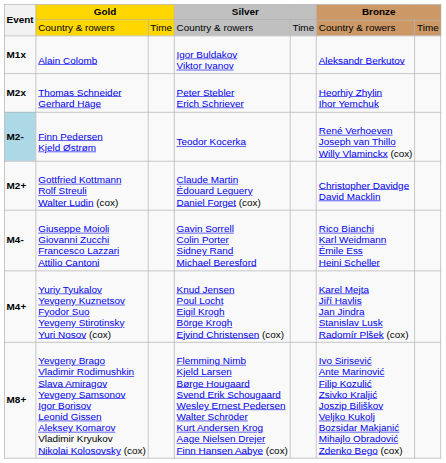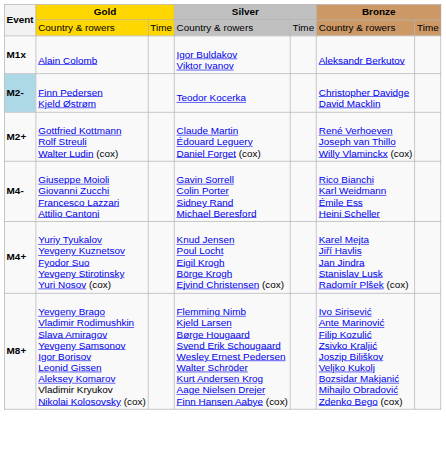 <table class="wikitable">
 <tr>
 <th rowspan="2">Event</th>
 <th colspan="2" style="background:gold;">Gold</th>
 <th colspan="2" style="background:silver;">Silver</th>
 <th colspan="2" style="background:#c96;">Bronze</th>
 </tr>
 <tr>
 <td style="background:gold;">Country & rowers</td>
 <td style="background:gold;">Time</td>
 <td style="background:silver;">Country & rowers</td>
 <td style="background:silver;">Time</td>
 <td style="background:#c96;">Country & rowers</td>
 <td style="background:#c96;">Time</td>
 </tr>
 <tr>
 <td><strong>M1x</strong></td>
 <td> <br> <a href='#'>Alain Colomb</a></td>
 <td></td>
 <td> <br> <a href='#'>Igor Buldakov</a> <br> <a href='#'>Viktor Ivanov</a></td>
 <td></td>
 <td> <br> <a href='#'>Aleksandr Berkutov</a></td>
 <td></td>
 </tr>
 <tr>
-<td><strong>M2x</strong></td>
-<td> <br> <a href='#'>Thomas Schneider</a> <br> <a href='#'>Gerhard Häge</a></td>
-<td></td>
-<td> <br> <a href='#'>Peter Stebler</a> <br> <a href='#'>Erich Schriever</a></td>
-<td></td>
-<td> <br> <a href='#'>Heorhiy Zhylin</a> <br> <a href='#'>Ihor Yemchuk</a></td>
-<td></td>
-</tr>
-<tr>
 <td style="background: lightblue;"><strong>M2-</strong></td>
 <td> <br> <a href='#'>Finn Pedersen</a> <br> <a href='#'>Kjeld Østrøm</a></td>
 <td></td>
 <td> <br> <a href='#'>Teodor Kocerka</a></td>
 <td></td>
-<td> <br> <a href='#'>René Verhoeven</a> <br> <a href='#'>Joseph van Thillo</a> <br> <a href='#'>Willy Vlaminckx</a> (cox)</td>
+<td> <br> <a href='#'>Christopher Davidge</a> <br> <a href='#'>David Macklin</a></td>
 <td></td>
 </tr>
 <tr>
 <td><strong>M2+</strong></td>
 <td> <br> <a href='#'>Gottfried Kottmann</a> <br> <a href='#'>Rolf Streuli</a> <br> <a href='#'>Walter Ludin</a> (cox)</td>
 <td></td>
 <td> <br> <a href='#'>Claude Martin</a> <br> <a href='#'>Édouard Leguery</a> <br> <a href='#'>Daniel Forget</a> (cox)</td>
 <td></td>
-<td> <br> <a href='#'>Christopher Davidge</a> <br> <a href='#'>David Macklin</a></td>
+<td> <br> <a href='#'>René Verhoeven</a> <br> <a href='#'>Joseph van Thillo</a> <br> <a href='#'>Willy Vlaminckx</a> (cox)</td>
 <td></td>
 </tr>
 <tr>
 <td><strong>M4-</strong></td>
 <td> <br> <a href='#'>Giuseppe Moioli</a> <br> <a href='#'>Giovanni Zucchi</a> <br> <a href='#'>Francesco Lazzari</a> <br> <a href='#'>Attilio Cantoni</a></td>
 <td></td>
 <td> <br> <a href='#'>Gavin Sorrell</a> <br> <a href='#'>Colin Porter</a> <br> <a href='#'>Sidney Rand</a> <br> <a href='#'>Michael Beresford</a></td>
 <td></td>
 <td> <br> <a href='#'>Rico Bianchi</a> <br> <a href='#'>Karl Weidmann</a> <br> <a href='#'>Émile Ess</a> <br> <a href='#'>Heini Scheller</a></td>
 <td></td>
 </tr>
 <tr>
 <td><strong>M4+</strong></td>
 <td> <br> <a href='#'>Yuriy Tyukalov</a> <br> <a href='#'>Yevgeny Kuznetsov</a> <br> <a href='#'>Fyodor Suo</a> <br> <a href='#'>Yevgeny Stirotinsky</a> <br> <a href='#'>Yuri Nosov</a> (cox)</td>
 <td></td>
 <td> <br> <a href='#'>Knud Jensen</a> <br> <a href='#'>Poul Locht</a> <br> <a href='#'>Eigil Krogh</a> <br> <a href='#'>Börge Krogh</a> <br> <a href='#'>Ejvind Christensen</a> (cox)</td>
 <td></td>
 <td> <br> <a href='#'>Karel Mejta</a> <br> <a href='#'>Jiří Havlis</a> <br> <a href='#'>Jan Jindra</a> <br> <a href='#'>Stanislav Lusk</a> <br> <a href='#'>Radomír Plšek</a> (cox)</td>
 <td></td>
 </tr>
 <tr>
 <td><strong>M8+</strong></td>
 <td> <br> <a href='#'>Yevgeny Brago</a> <br> <a href='#'>Vladimir Rodimushkin</a> <br> <a href='#'>Slava Amiragov</a> <br> <a href='#'>Yevgeny Samsonov</a> <br> <a href='#'>Igor Borisov</a> <br> <a href='#'>Leonid Gissen</a> <br> <a href='#'>Aleksey Komarov</a> <br> Vladimir Kryukov <br> <a href='#'>Nikolai Kolosovsky</a> (cox)</td>
 <td></td>
 <td> <br> <a href='#'>Flemming Nimb</a> <br> <a href='#'>Kjeld Larsen</a> <br> <a href='#'>Børge Hougaard</a> <br> <a href='#'>Svend Erik Schougaard</a> <br> <a href='#'>Wesley Ernest Pedersen</a> <br> <a href='#'>Walter Schröder</a> <br> <a href='#'>Kurt Andersen Krog</a> <br> <a href='#'>Aage Nielsen Drejer</a> <br> <a href='#'>Finn Hansen Aabye</a> (cox)</td>
 <td></td>
 <td> <br> <a href='#'>Ivo Sirisević</a> <br> <a href='#'>Ante Marinović</a> <br> <a href='#'>Filip Kozulić</a> <br> <a href='#'>Zsivko Kraljić</a> <br> <a href='#'>Joszip Biliškov</a> <br> <a href='#'>Veljko Kukolj</a> <br> <a href='#'>Bozsidar Makjanić</a> <br> <a href='#'>Mihajlo Obradović</a> <br> <a href='#'>Zdenko Bego</a> (cox)</td>
 <td></td>
 </tr>
 </table>
